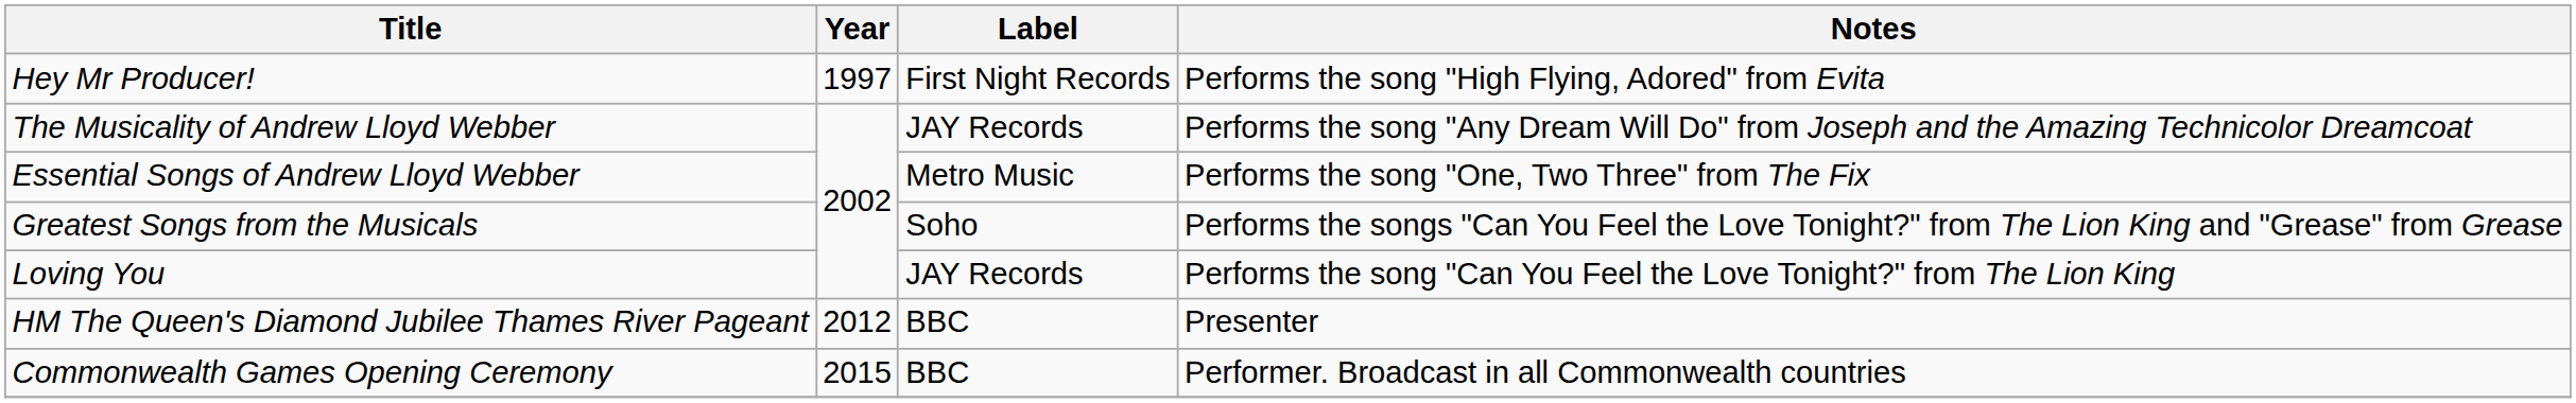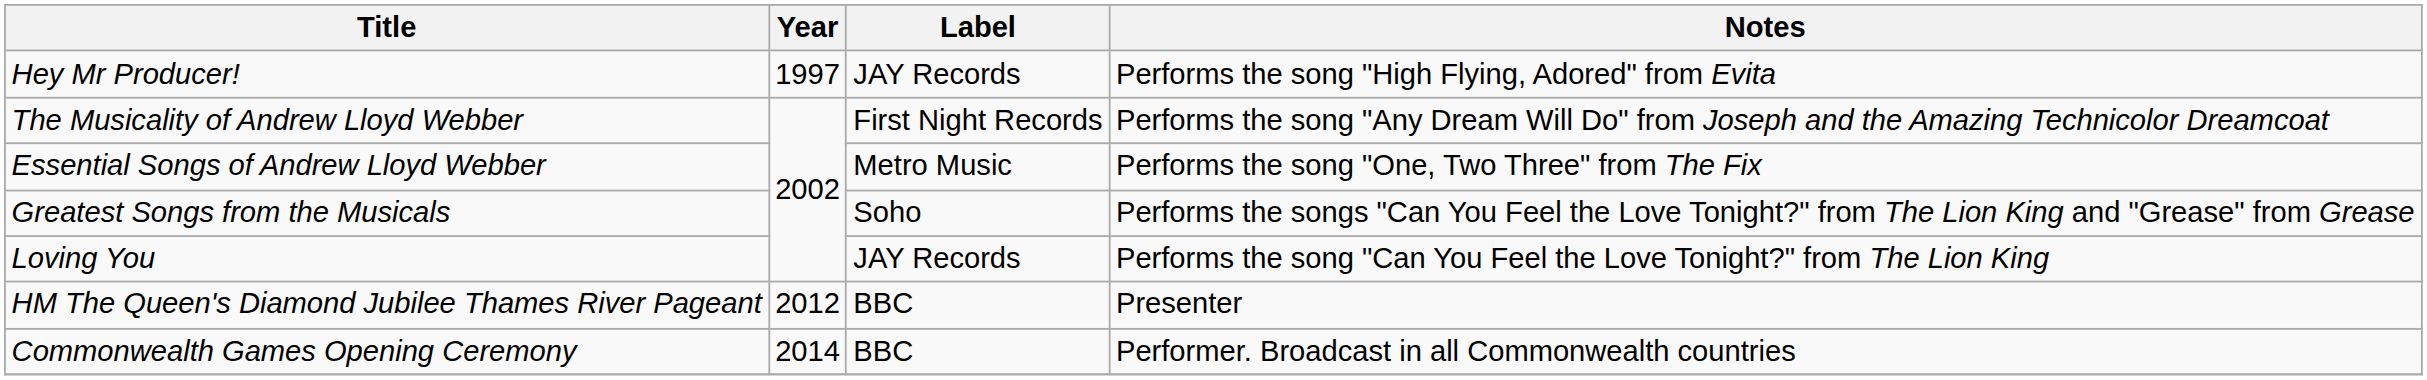 <table class="wikitable plainrowheaders sortable">
 <tr>
 <th scope="col">Title</th>
 <th scope="col">Year</th>
 <th scope="col">Label</th>
 <th scope="col" class="unsortable">Notes</th>
 </tr>
 <tr>
 <td><em>Hey Mr Producer!</em></td>
 <td>1997</td>
-<td>First Night Records</td>
+<td>JAY Records</td>
 <td>Performs the song "High Flying, Adored" from <em>Evita</em></td>
 </tr>
 <tr>
 <td><em>The Musicality of Andrew Lloyd Webber</em></td>
 <td rowspan=4>2002</td>
-<td>JAY Records</td>
+<td>First Night Records</td>
 <td>Performs the song "Any Dream Will Do" from <em>Joseph and the Amazing Technicolor Dreamcoat</em></td>
 </tr>
 <tr>
 <td><em>Essential Songs of Andrew Lloyd Webber</em></td>
 <td>Metro Music</td>
 <td>Performs the song "One, Two Three" from <em>The Fix</em></td>
 </tr>
 <tr>
 <td><em>Greatest Songs from the Musicals</em></td>
 <td>Soho</td>
 <td>Performs the songs "Can You Feel the Love Tonight?" from <em>The Lion King</em> and "Grease" from <em>Grease</em></td>
 </tr>
 <tr>
 <td><em>Loving You</em></td>
 <td>JAY Records</td>
 <td>Performs the song "Can You Feel the Love Tonight?" from <em>The Lion King</em></td>
 </tr>
 <tr>
 <td><em>HM The Queen's Diamond Jubilee Thames River Pageant</em></td>
 <td>2012</td>
 <td>BBC</td>
 <td>Presenter</td>
 </tr>
 <tr>
 <td><em>Commonwealth Games Opening Ceremony</em></td>
-<td>2015</td>
+<td>2014</td>
 <td>BBC</td>
 <td>Performer. Broadcast in all Commonwealth countries</td>
 </tr>
 <tr>
 </tr>
 </table>
